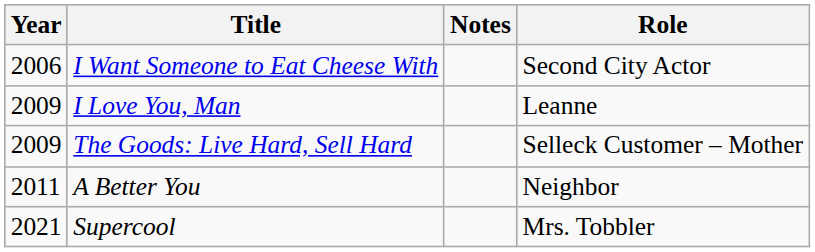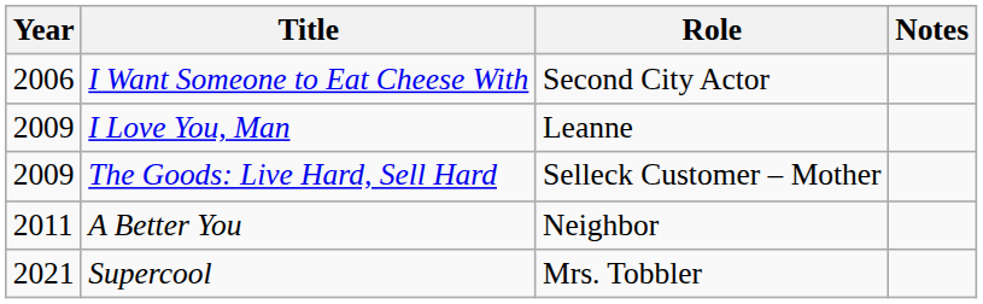 <table class="wikitable sortable">
 <tr>
 <th>Year</th>
 <th>Title</th>
+<th>Role</th>
 <th>Notes</th>
-<th>Role</th>
 </tr>
 <tr>
 <td>2006</td>
 <td><em><a href='#'>I Want Someone to Eat Cheese With</a></em></td>
+<td>Second City Actor</td>
 <td></td>
-<td>Second City Actor</td>
 </tr>
 <tr>
 <td>2009</td>
 <td><em><a href='#'>I Love You, Man</a></em></td>
+<td>Leanne</td>
 <td></td>
-<td>Leanne</td>
 </tr>
 <tr>
 <td>2009</td>
 <td><em><a href='#'>The Goods: Live Hard, Sell Hard</a></em></td>
+<td>Selleck Customer – Mother</td>
 <td></td>
-<td>Selleck Customer – Mother</td>
 </tr>
 <tr>
 <td>2011</td>
 <td><em>A Better You</em></td>
+<td>Neighbor</td>
 <td></td>
-<td>Neighbor</td>
 </tr>
 <tr>
 <td>2021</td>
 <td><em>Supercool</em></td>
+<td>Mrs. Tobbler</td>
 <td></td>
-<td>Mrs. Tobbler</td>
 </tr>
 </table>
